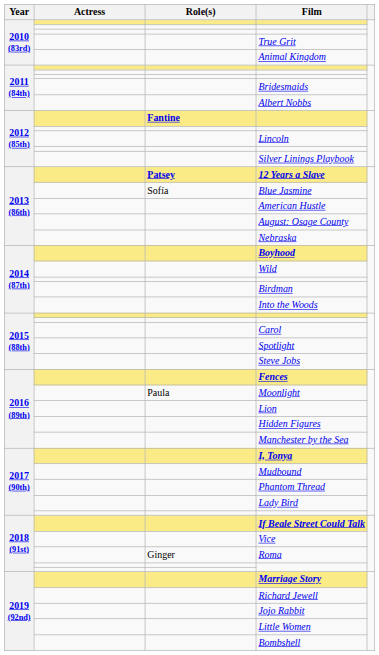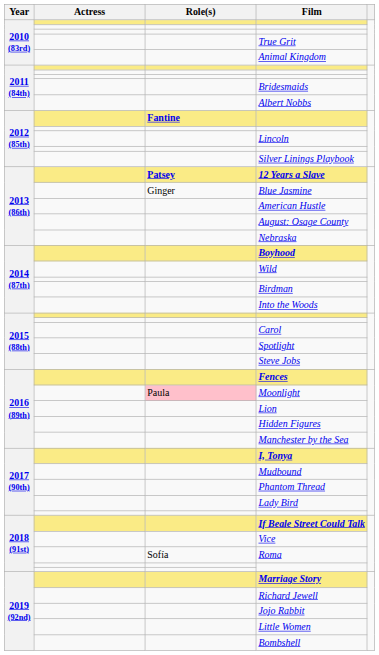 <table class="wikitable sortable" style="text-align:left;">
 <tr>
 <th scope="col" style="width:8%;">Year</th>
 <th scope="col" style="width:30%;">Actress</th>
 <th scope="col" style="width:30%;">Role(s)</th>
 <th scope="col" style="width:30%;">Film</th>
 <th scope="col" style="width:2%;" class="unsortable"></th>
 </tr>
 <tr>
 <th scope="row" rowspan=5 style="text-align:center"><a href='#'>2010</a> <br><small><a href='#'>(83rd)</a> </small></th>
 <td style="background:#FAEB86;"><strong> </strong></td>
 <td style="background:#FAEB86;"><strong></strong></td>
 <td style="background:#FAEB86;"><strong><em></em></strong></td>
 <td rowspan=5></td>
 </tr>
 <tr>
 <td></td>
 <td></td>
 <td><em></em></td>
 </tr>
 <tr>
 <td></td>
 <td></td>
 <td></td>
 </tr>
 <tr>
 <td></td>
 <td></td>
 <td><em><a href='#'>True Grit</a></em></td>
 </tr>
 <tr>
 <td></td>
 <td></td>
 <td><em><a href='#'>Animal Kingdom</a></em></td>
 </tr>
 <tr>
 <th scope="row" rowspan=5 style="text-align:center"><a href='#'>2011</a> <br><small><a href='#'>(84th)</a> </small></th>
 <td style="background:#FAEB86;"><strong> </strong></td>
 <td style="background:#FAEB86;"><strong></strong></td>
 <td style="background:#FAEB86;"><strong></strong></td>
 <td rowspan=5></td>
 </tr>
 <tr>
 <td></td>
 <td></td>
 <td></td>
 </tr>
 <tr>
 <td></td>
 <td></td>
 <td></td>
 </tr>
 <tr>
 <td></td>
 <td></td>
 <td><em><a href='#'>Bridesmaids</a></em></td>
 </tr>
 <tr>
 <td></td>
 <td></td>
 <td><em><a href='#'>Albert Nobbs</a></em></td>
 </tr>
 <tr>
 <th scope="row" rowspan=5 style="text-align:center"><a href='#'>2012</a> <br><small><a href='#'>(85th)</a> </small></th>
 <td style="background:#FAEB86;"><strong> </strong></td>
 <td style="background:#FAEB86;"><strong><a href='#'>Fantine</a></strong></td>
 <td style="background:#FAEB86;"><strong></strong></td>
 <td rowspan=5></td>
 </tr>
 <tr>
 <td></td>
 <td></td>
 <td></td>
 </tr>
 <tr>
 <td></td>
 <td></td>
 <td><em><a href='#'>Lincoln</a></em></td>
 </tr>
 <tr>
 <td></td>
 <td></td>
 <td></td>
 </tr>
 <tr>
 <td></td>
 <td></td>
 <td><em><a href='#'>Silver Linings Playbook</a></em></td>
 </tr>
 <tr>
 <th scope="row" rowspan=5 style="text-align:center"><a href='#'>2013</a> <br><small><a href='#'>(86th)</a> </small></th>
 <td style="background:#FAEB86;"><strong> </strong></td>
 <td style="background:#FAEB86;"><strong><a href='#'>Patsey</a></strong></td>
 <td style="background:#FAEB86;"><strong><em><a href='#'>12 Years a Slave</a></em></strong></td>
 <td rowspan=5></td>
 </tr>
 <tr>
 <td></td>
-<td>Sofía</td>
+<td>Ginger</td>
 <td><em><a href='#'>Blue Jasmine</a></em></td>
 </tr>
 <tr>
 <td></td>
 <td></td>
 <td><em><a href='#'>American Hustle</a></em></td>
 </tr>
 <tr>
 <td></td>
 <td></td>
 <td><em><a href='#'>August: Osage County</a></em></td>
 </tr>
 <tr>
 <td></td>
 <td></td>
 <td><em><a href='#'>Nebraska</a></em></td>
 </tr>
 <tr>
 <th scope="row" rowspan=5 style="text-align:center"><a href='#'>2014</a> <br><small><a href='#'>(87th)</a> </small></th>
 <td style="background:#FAEB86;"><strong> </strong></td>
 <td style="background:#FAEB86;"><strong></strong></td>
 <td style="background:#FAEB86;"><strong><em><a href='#'>Boyhood</a></em></strong></td>
 <td rowspan=5></td>
 </tr>
 <tr>
 <td></td>
 <td></td>
 <td><em><a href='#'>Wild</a></em></td>
 </tr>
 <tr>
 <td></td>
 <td></td>
 <td></td>
 </tr>
 <tr>
 <td></td>
 <td></td>
 <td><em><a href='#'>Birdman</a></em></td>
 </tr>
 <tr>
 <td></td>
 <td></td>
 <td><em><a href='#'>Into the Woods</a></em></td>
 </tr>
 <tr>
 <th scope="row" rowspan=5 style="text-align:center"><a href='#'>2015</a> <br><small><a href='#'>(88th)</a> </small></th>
 <td style="background:#FAEB86;"><strong> </strong></td>
 <td style="background:#FAEB86;"><strong></strong></td>
 <td style="background:#FAEB86;"><strong><em></em></strong></td>
 <td rowspan=5></td>
 </tr>
 <tr>
 <td></td>
 <td></td>
 <td></td>
 </tr>
 <tr>
 <td></td>
 <td></td>
 <td><em><a href='#'>Carol</a></em></td>
 </tr>
 <tr>
 <td></td>
 <td></td>
 <td><em><a href='#'>Spotlight</a></em></td>
 </tr>
 <tr>
 <td></td>
 <td></td>
 <td><em><a href='#'>Steve Jobs</a></em></td>
 </tr>
 <tr>
 <th scope="row" rowspan=5 style="text-align:center"><a href='#'>2016</a> <br><small><a href='#'>(89th)</a> </small></th>
 <td style="background:#FAEB86;"><strong> </strong></td>
 <td style="background:#FAEB86;"><strong></strong></td>
 <td style="background:#FAEB86;"><strong><em><a href='#'>Fences</a></em></strong></td>
 <td rowspan=5></td>
 </tr>
 <tr>
 <td></td>
-<td>Paula</td>
+<td style="background: pink;">Paula</td>
 <td><em><a href='#'>Moonlight</a></em></td>
 </tr>
 <tr>
 <td></td>
 <td></td>
 <td><em><a href='#'>Lion</a></em></td>
 </tr>
 <tr>
 <td></td>
 <td></td>
 <td><em><a href='#'>Hidden Figures</a></em></td>
 </tr>
 <tr>
 <td></td>
 <td></td>
 <td><em><a href='#'>Manchester by the Sea</a></em></td>
 </tr>
 <tr>
 <th scope="row" rowspan=5 style="text-align:center"><a href='#'>2017</a> <br><small><a href='#'>(90th)</a> </small></th>
 <td style="background:#FAEB86;"><strong> </strong></td>
 <td style="background:#FAEB86;"><strong></strong></td>
 <td style="background:#FAEB86;"><strong><em><a href='#'>I, Tonya</a></em></strong></td>
 <td rowspan=5></td>
 </tr>
 <tr>
 <td></td>
 <td></td>
 <td><em><a href='#'>Mudbound</a></em></td>
 </tr>
 <tr>
 <td></td>
 <td></td>
 <td><em><a href='#'>Phantom Thread</a></em></td>
 </tr>
 <tr>
 <td></td>
 <td></td>
 <td><em><a href='#'>Lady Bird</a></em></td>
 </tr>
 <tr>
 <td></td>
 <td></td>
 <td></td>
 </tr>
 <tr>
 <th scope="row" rowspan=5 style="text-align:center"><a href='#'>2018</a> <br><small><a href='#'>(91st)</a> </small></th>
 <td style="background:#FAEB86;"><strong> </strong></td>
 <td style="background:#FAEB86;"><strong></strong></td>
 <td style="background:#FAEB86;"><strong><em><a href='#'>If Beale Street Could Talk</a></em></strong></td>
 <td rowspan=5></td>
 </tr>
 <tr>
 <td></td>
 <td></td>
 <td><em><a href='#'>Vice</a></em></td>
 </tr>
 <tr>
 <td></td>
-<td>Ginger</td>
+<td>Sofía</td>
 <td><em><a href='#'>Roma</a></em></td>
 </tr>
 <tr>
 <td></td>
 <td></td>
 <td rowspan="2"></td>
 </tr>
 <tr>
 <td></td>
 <td></td>
 </tr>
 <tr>
 <th scope="row" rowspan=5 style="text-align:center"><a href='#'>2019</a> <br><small><a href='#'>(92nd)</a> </small></th>
 <td style="background:#FAEB86;"><strong> </strong></td>
 <td style="background:#FAEB86;"><strong></strong></td>
 <td style="background:#FAEB86;"><strong><em><a href='#'>Marriage Story</a></em></strong></td>
 <td rowspan=5></td>
 </tr>
 <tr>
 <td></td>
 <td></td>
 <td><em><a href='#'>Richard Jewell</a></em></td>
 </tr>
 <tr>
 <td></td>
 <td></td>
 <td><em><a href='#'>Jojo Rabbit</a></em></td>
 </tr>
 <tr>
 <td></td>
 <td></td>
 <td><em><a href='#'>Little Women</a></em></td>
 </tr>
 <tr>
 <td></td>
 <td></td>
 <td><em><a href='#'>Bombshell</a></em></td>
 </tr>
 </table>
